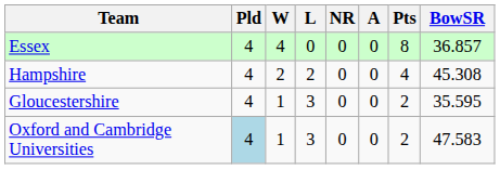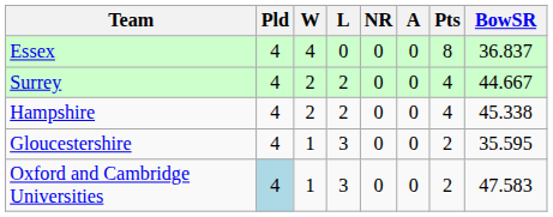 <table class="wikitable" style="text-align: center;">
 <tr>
 <th width=200>Team</th>
 <th width=20>Pld</th>
 <th width=20>W</th>
 <th width=20>L</th>
 <th width=20>NR</th>
 <th width=20>A</th>
 <th width=20>Pts</th>
 <th width=60><a href='#'>BowSR</a></th>
 </tr>
 <tr bgcolor="#ccffcc">
 <td align=left><a href='#'>Essex</a></td>
 <td>4</td>
 <td>4</td>
 <td>0</td>
 <td>0</td>
 <td>0</td>
 <td>8</td>
-<td>36.857</td>
+<td>36.837</td>
+</tr>
+<tr bgcolor="#ccffcc">
+<td align=left><a href='#'>Surrey</a></td>
+<td>4</td>
+<td>2</td>
+<td>2</td>
+<td>0</td>
+<td>0</td>
+<td>4</td>
+<td>44.667</td>
 </tr>
 <tr>
 <td align=left><a href='#'>Hampshire</a></td>
 <td>4</td>
 <td>2</td>
 <td>2</td>
 <td>0</td>
 <td>0</td>
 <td>4</td>
-<td>45.308</td>
+<td>45.338</td>
 </tr>
 <tr>
 <td align=left><a href='#'>Gloucestershire</a></td>
 <td>4</td>
 <td>1</td>
 <td>3</td>
 <td>0</td>
 <td>0</td>
 <td>2</td>
 <td>35.595</td>
 </tr>
 <tr>
 <td align=left><a href='#'>Oxford and Cambridge Universities</a></td>
 <td style="background: lightblue;">4</td>
 <td>1</td>
 <td>3</td>
 <td>0</td>
 <td>0</td>
 <td>2</td>
 <td>47.583</td>
 </tr>
 </table>
